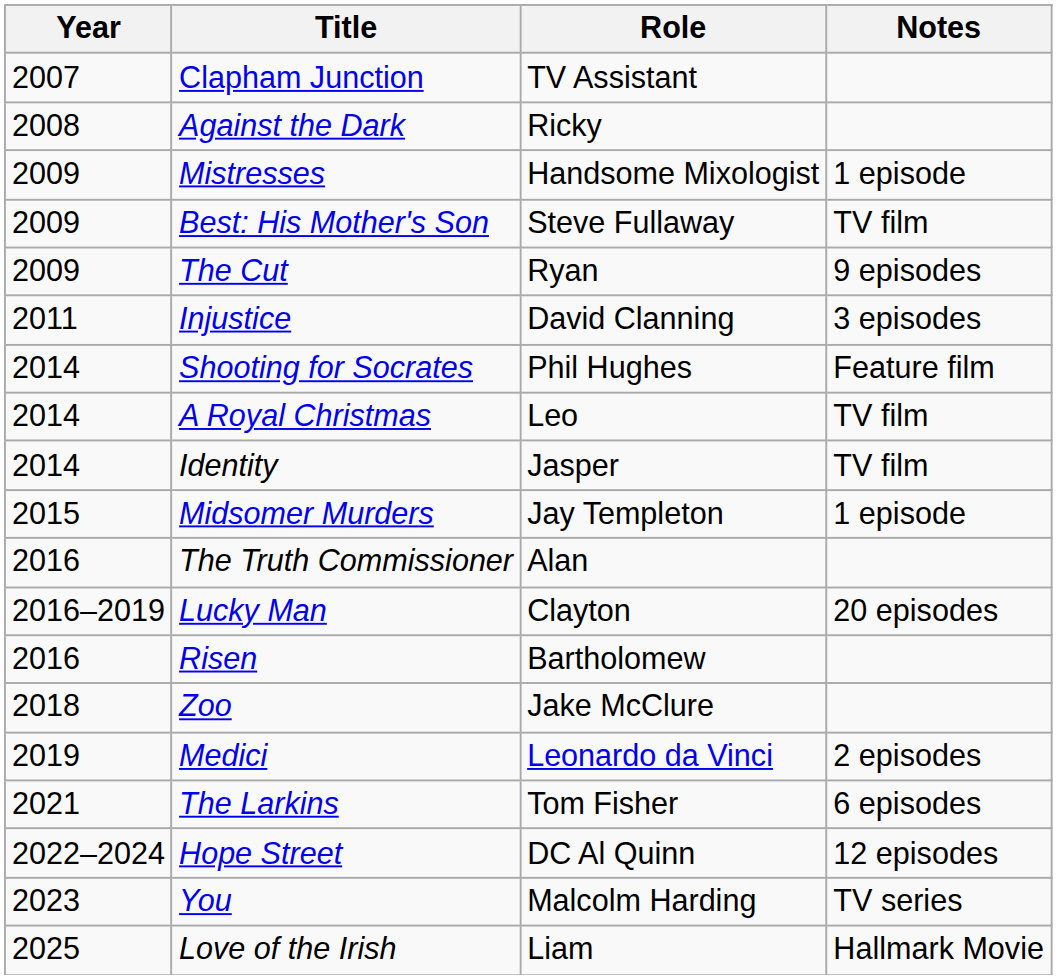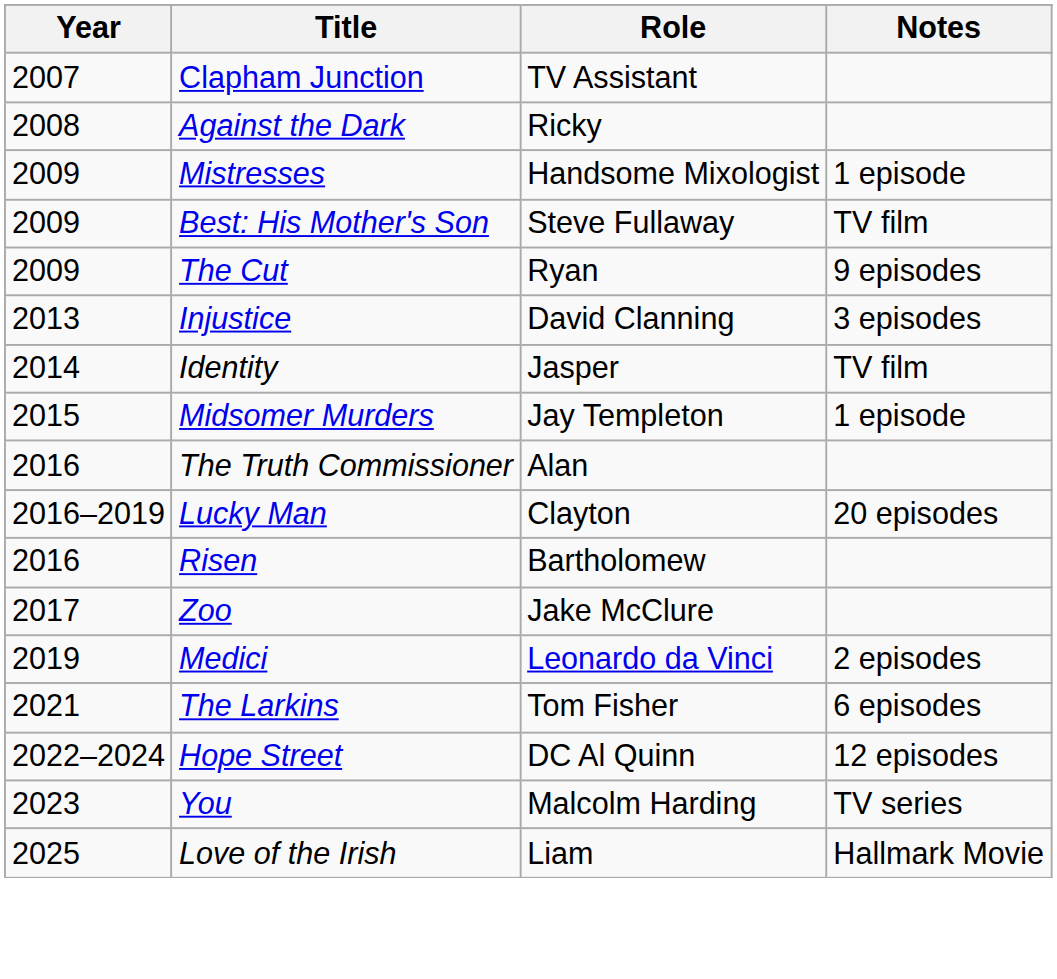 <table class="wikitable sortable">
 <tr>
 <th>Year</th>
 <th>Title</th>
 <th>Role</th>
 <th class="unsortable">Notes</th>
 </tr>
 <tr>
 <td>2007</td>
 <td><a href='#'>Clapham Junction</a></td>
 <td>TV Assistant</td>
 </tr>
 <tr>
 <td>2008</td>
 <td><em><a href='#'>Against the Dark</a> </em></td>
 <td>Ricky</td>
 <td></td>
 </tr>
 <tr>
 <td>2009</td>
 <td><em><a href='#'>Mistresses</a></em></td>
 <td>Handsome Mixologist</td>
 <td>1 episode</td>
 </tr>
 <tr>
 <td>2009</td>
 <td><em><a href='#'>Best: His Mother's Son</a></em></td>
 <td>Steve Fullaway</td>
 <td>TV film</td>
 </tr>
 <tr>
 <td>2009</td>
 <td><em><a href='#'>The Cut</a> </em></td>
 <td>Ryan</td>
 <td>9 episodes</td>
 </tr>
 <tr>
-<td>2011</td>
+<td>2013</td>
 <td><em><a href='#'>Injustice</a> </em></td>
 <td>David Clanning</td>
 <td>3 episodes</td>
-</tr>
-<tr>
-<td>2014</td>
-<td><em><a href='#'>Shooting for Socrates</a> </em></td>
-<td>Phil Hughes</td>
-<td>Feature film</td>
-</tr>
-<tr>
-<td>2014</td>
-<td><em><a href='#'>A Royal Christmas</a> </em></td>
-<td>Leo</td>
-<td>TV film</td>
 </tr>
 <tr>
 <td>2014</td>
 <td><em>Identity</em></td>
 <td>Jasper</td>
 <td>TV film</td>
 </tr>
 <tr>
 <td>2015</td>
 <td><em><a href='#'>Midsomer Murders</a> </em></td>
 <td>Jay Templeton</td>
 <td>1 episode</td>
 </tr>
 <tr>
 <td>2016</td>
 <td><em>The Truth Commissioner </em></td>
 <td>Alan</td>
 <td></td>
 </tr>
 <tr>
 <td>2016–2019</td>
 <td><em><a href='#'>Lucky Man</a> </em></td>
 <td>Clayton</td>
 <td>20 episodes</td>
 </tr>
 <tr>
 <td>2016</td>
 <td><em><a href='#'>Risen</a> </em></td>
 <td>Bartholomew</td>
 <td></td>
 </tr>
 <tr>
-<td>2018</td>
+<td>2017</td>
 <td><em><a href='#'>Zoo</a> </em></td>
 <td>Jake McClure</td>
 <td></td>
 </tr>
 <tr>
 <td>2019</td>
 <td><em><a href='#'>Medici</a></em></td>
 <td><a href='#'>Leonardo da Vinci</a></td>
 <td>2 episodes</td>
 </tr>
 <tr>
 <td>2021</td>
 <td><em><a href='#'>The Larkins</a> </em></td>
 <td>Tom Fisher</td>
 <td>6 episodes</td>
 </tr>
 <tr>
 <td>2022–2024</td>
 <td><em><a href='#'>Hope Street</a> </em></td>
 <td>DC Al Quinn</td>
 <td>12 episodes</td>
 </tr>
 <tr>
 <td>2023</td>
 <td><em><a href='#'>You</a> </em></td>
 <td>Malcolm Harding</td>
 <td>TV series</td>
 </tr>
 <tr>
 <td>2025</td>
 <td><em>Love of the Irish</em></td>
 <td>Liam</td>
 <td>Hallmark Movie</td>
 </tr>
 </table>
